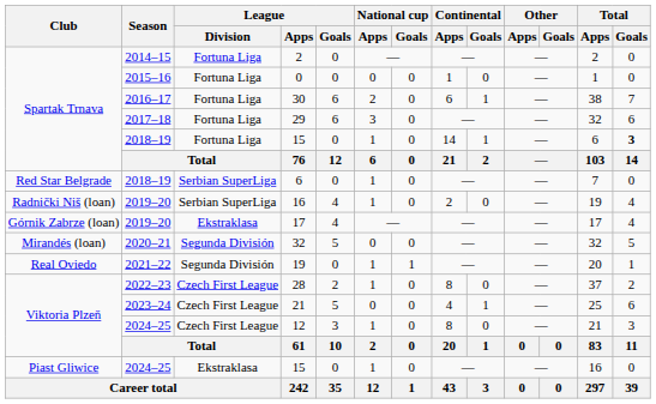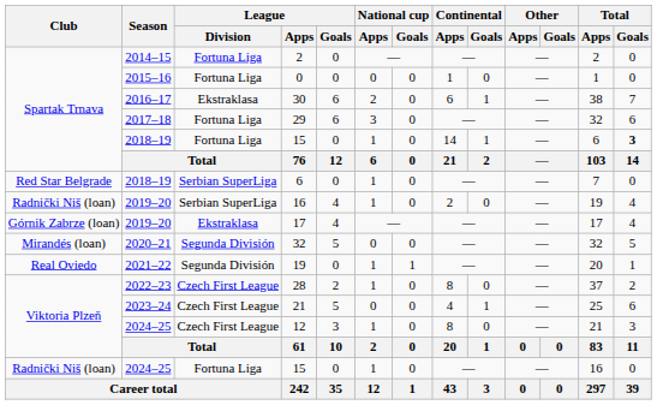 <table class="wikitable" style="text-align: center;">
 <tr>
 <th rowspan="2">Club</th>
 <th rowspan="2">Season</th>
 <th colspan="3">League</th>
 <th colspan="2">National cup</th>
 <th colspan="2">Continental</th>
 <th colspan="2">Other</th>
 <th colspan="2">Total</th>
 </tr>
 <tr>
 <th>Division</th>
 <th>Apps</th>
 <th>Goals</th>
 <th>Apps</th>
 <th>Goals</th>
 <th>Apps</th>
 <th>Goals</th>
 <th>Apps</th>
 <th>Goals</th>
 <th>Apps</th>
 <th>Goals</th>
 </tr>
 <tr>
 <td rowspan="6"><a href='#'>Spartak Trnava</a></td>
 <td><a href='#'>2014–15</a></td>
 <td><a href='#'>Fortuna Liga</a></td>
 <td>2</td>
 <td>0</td>
 <td colspan="2">—</td>
 <td colspan="2">—</td>
 <td colspan="2">—</td>
 <td>2</td>
 <td>0</td>
 </tr>
 <tr>
 <td><a href='#'>2015–16</a></td>
 <td>Fortuna Liga</td>
 <td>0</td>
 <td>0</td>
 <td>0</td>
 <td>0</td>
 <td>1</td>
 <td>0</td>
 <td colspan="2">—</td>
 <td>1</td>
 <td>0</td>
 </tr>
 <tr>
 <td><a href='#'>2016–17</a></td>
-<td>Fortuna Liga</td>
+<td>Ekstraklasa</td>
 <td>30</td>
 <td>6</td>
 <td>2</td>
 <td>0</td>
 <td>6</td>
 <td>1</td>
 <td colspan="2">—</td>
 <td>38</td>
 <td>7</td>
 </tr>
 <tr>
 <td><a href='#'>2017–18</a></td>
 <td>Fortuna Liga</td>
 <td>29</td>
 <td>6</td>
 <td>3</td>
 <td>0</td>
 <td colspan="2">—</td>
 <td colspan="2">—</td>
 <td>32</td>
 <td>6</td>
 </tr>
 <tr>
 <td><a href='#'>2018–19</a></td>
 <td>Fortuna Liga</td>
 <td>15</td>
 <td>0</td>
 <td>1</td>
 <td>0</td>
 <td>14</td>
 <td>1</td>
 <td colspan="2">—</td>
 <td>6</td>
 <td><strong>3</strong></td>
 </tr>
 <tr>
 <th colspan="2">Total</th>
 <th>76</th>
 <th>12</th>
 <th>6</th>
 <th>0</th>
 <th>21</th>
 <th>2</th>
 <th colspan="2">—</th>
 <th>103</th>
 <th>14</th>
 </tr>
 <tr>
 <td><a href='#'>Red Star Belgrade</a></td>
 <td><a href='#'>2018–19</a></td>
 <td><a href='#'>Serbian SuperLiga</a></td>
 <td>6</td>
 <td>0</td>
 <td>1</td>
 <td>0</td>
 <td colspan="2">—</td>
 <td colspan="2">—</td>
 <td>7</td>
 <td>0</td>
 </tr>
 <tr>
 <td><a href='#'>Radnički Niš</a> (loan)</td>
 <td><a href='#'>2019–20</a></td>
 <td>Serbian SuperLiga</td>
 <td>16</td>
 <td>4</td>
 <td>1</td>
 <td>0</td>
 <td>2</td>
 <td>0</td>
 <td colspan="2">—</td>
 <td>19</td>
 <td>4</td>
 </tr>
 <tr>
 <td><a href='#'>Górnik Zabrze</a> (loan)</td>
 <td><a href='#'>2019–20</a></td>
 <td><a href='#'>Ekstraklasa</a></td>
 <td>17</td>
 <td>4</td>
 <td colspan="2">—</td>
 <td colspan="2">—</td>
 <td colspan="2">—</td>
 <td>17</td>
 <td>4</td>
 </tr>
 <tr>
 <td><a href='#'>Mirandés</a> (loan)</td>
 <td><a href='#'>2020–21</a></td>
 <td><a href='#'>Segunda División</a></td>
 <td>32</td>
 <td>5</td>
 <td>0</td>
 <td>0</td>
 <td colspan="2">—</td>
 <td colspan="2">—</td>
 <td>32</td>
 <td>5</td>
 </tr>
 <tr>
 <td><a href='#'>Real Oviedo</a></td>
 <td><a href='#'>2021–22</a></td>
 <td>Segunda División</td>
 <td>19</td>
 <td>0</td>
 <td>1</td>
 <td>1</td>
 <td colspan="2">—</td>
 <td colspan="2">—</td>
 <td>20</td>
 <td>1</td>
 </tr>
 <tr>
 <td rowspan="4"><a href='#'>Viktoria Plzeň</a></td>
 <td><a href='#'>2022–23</a></td>
 <td><a href='#'>Czech First League</a></td>
 <td>28</td>
 <td>2</td>
 <td>1</td>
 <td>0</td>
 <td>8</td>
 <td>0</td>
 <td colspan="2">—</td>
 <td>37</td>
 <td>2</td>
 </tr>
 <tr>
 <td><a href='#'>2023–24</a></td>
 <td>Czech First League</td>
 <td>21</td>
 <td>5</td>
 <td>0</td>
 <td>0</td>
 <td>4</td>
 <td>1</td>
 <td colspan="2">—</td>
 <td>25</td>
 <td>6</td>
 </tr>
 <tr>
 <td><a href='#'>2024–25</a></td>
 <td>Czech First League</td>
 <td>12</td>
 <td>3</td>
 <td>1</td>
 <td>0</td>
 <td>8</td>
 <td>0</td>
 <td colspan="2">—</td>
 <td>21</td>
 <td>3</td>
 </tr>
 <tr>
 <th colspan="2">Total</th>
 <th>61</th>
 <th>10</th>
 <th>2</th>
 <th>0</th>
 <th>20</th>
 <th>1</th>
 <th>0</th>
 <th>0</th>
 <th>83</th>
 <th>11</th>
 </tr>
 <tr>
-<td><a href='#'>Piast Gliwice</a></td>
+<td><a href='#'>Radnički Niš</a> (loan)</td>
 <td><a href='#'>2024–25</a></td>
-<td>Ekstraklasa</td>
+<td>Fortuna Liga</td>
 <td>15</td>
 <td>0</td>
 <td>1</td>
 <td>0</td>
 <td colspan="2">—</td>
 <td colspan="2">—</td>
 <td>16</td>
 <td>0</td>
 </tr>
 <tr>
 <th colspan="3">Career total</th>
 <th>242</th>
 <th>35</th>
 <th>12</th>
 <th>1</th>
 <th>43</th>
 <th>3</th>
 <th>0</th>
 <th>0</th>
 <th>297</th>
 <th>39</th>
 </tr>
 </table>
